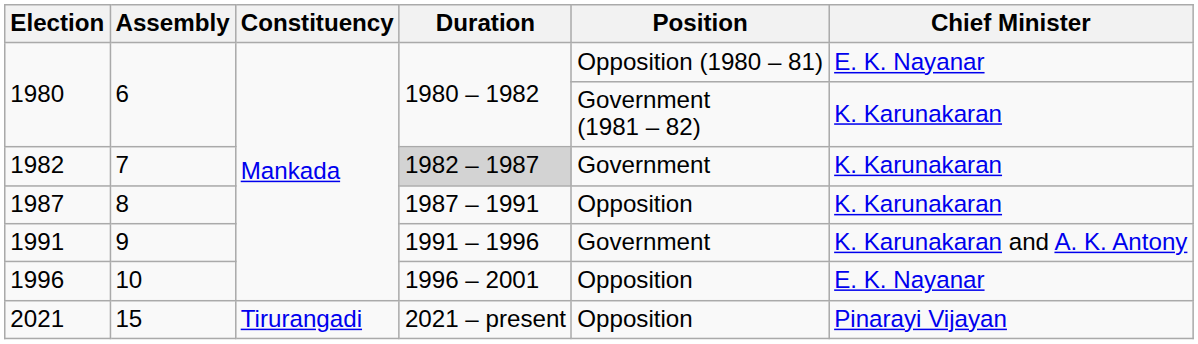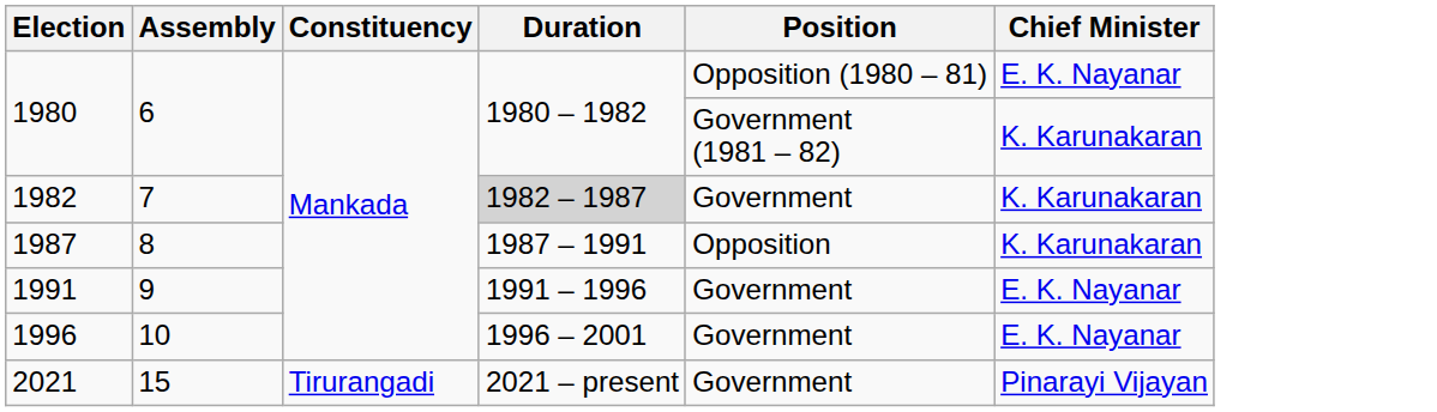 <table class="wikitable">
 <tr>
 <th>Election</th>
 <th><strong>Assembly</strong></th>
 <th>Constituency</th>
 <th>Duration</th>
 <th>Position</th>
 <th>Chief Minister</th>
 </tr>
 <tr>
 <td rowspan="2">1980</td>
 <td rowspan="2">6</td>
 <td rowspan="6"><a href='#'>Mankada</a></td>
 <td rowspan="2">1980 – 1982</td>
 <td>Opposition (1980 – 81)</td>
 <td><a href='#'>E. K. Nayanar</a></td>
 </tr>
 <tr>
 <td>Government<br>(1981 – 82)</td>
 <td><a href='#'>K. Karunakaran</a></td>
 </tr>
 <tr>
 <td>1982</td>
 <td>7</td>
 <td style="background: lightgrey;">1982 – 1987</td>
 <td>Government</td>
 <td><a href='#'>K. Karunakaran</a></td>
 </tr>
 <tr>
 <td>1987</td>
 <td>8</td>
 <td>1987 – 1991</td>
 <td>Opposition</td>
 <td><a href='#'>K. Karunakaran</a></td>
 </tr>
 <tr>
 <td>1991</td>
 <td>9</td>
 <td>1991 – 1996</td>
 <td>Government</td>
-<td><a href='#'>K. Karunakaran</a> and <a href='#'>A. K. Antony</a></td>
+<td><a href='#'>E. K. Nayanar</a></td>
 </tr>
 <tr>
 <td>1996</td>
 <td>10</td>
 <td>1996 – 2001</td>
-<td>Opposition</td>
+<td>Government</td>
 <td><a href='#'>E. K. Nayanar</a></td>
 </tr>
 <tr>
 <td>2021</td>
 <td>15</td>
 <td><a href='#'>Tirurangadi</a></td>
 <td>2021 – present</td>
-<td>Opposition</td>
+<td>Government</td>
 <td><a href='#'>Pinarayi Vijayan</a></td>
 </tr>
 </table>
